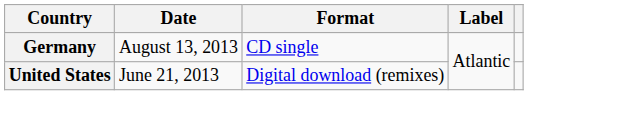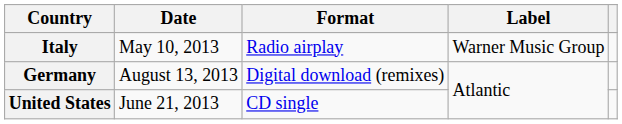 <table class="wikitable plainrowheaders">
 <tr>
 <th scope="col">Country</th>
 <th scope="col">Date</th>
 <th scope="col">Format</th>
 <th scope="col">Label</th>
 <th scope="col"></th>
 </tr>
 <tr>
+<th scope="row">Italy</th>
+<td>May 10, 2013</td>
+<td><a href='#'>Radio airplay</a></td>
+<td>Warner Music Group</td>
+<td align="center"></td>
+</tr>
+<tr>
 <th scope="row">Germany</th>
 <td>August 13, 2013</td>
-<td><a href='#'>CD single</a></td>
+<td><a href='#'>Digital download</a> (remixes)</td>
 <td rowspan="2">Atlantic</td>
 <td align="center"></td>
 </tr>
 <tr>
 <th scope="row">United States</th>
 <td>June 21, 2013</td>
-<td><a href='#'>Digital download</a> (remixes)</td>
+<td><a href='#'>CD single</a></td>
 <td align="center"></td>
 </tr>
 </table>
